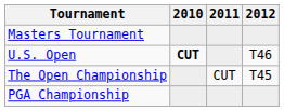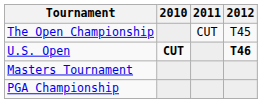 <table class="wikitable" style="font-size:95%;text-align:center;">
 <tr>
 <th>Tournament</th>
 <th>2010</th>
 <th>2011</th>
 <th>2012</th>
 </tr>
 <tr>
-<td align=left><a href='#'>Masters Tournament</a></td>
+<td align=left><a href='#'>The Open Championship</a></td>
 <td style="background:#eeeeee;"></td>
-<td style="background:#eeeeee;"></td>
-<td style="background:#eeeeee;"></td>
+<td>CUT</td>
+<td>T45</td>
 </tr>
 <tr>
 <td align=left><a href='#'>U.S. Open</a></td>
 <td><strong>CUT</strong></td>
 <td style="background:#eeeeee;"></td>
-<td>T46</td>
+<td><strong>T46</strong></td>
 </tr>
 <tr>
-<td align=left><a href='#'>The Open Championship</a></td>
+<td align=left><a href='#'>Masters Tournament</a></td>
 <td style="background:#eeeeee;"></td>
-<td>CUT</td>
-<td>T45</td>
+<td style="background:#eeeeee;"></td>
+<td style="background:#eeeeee;"></td>
 </tr>
 <tr>
 <td align=left><a href='#'>PGA Championship</a></td>
 <td style="background:#eeeeee;"></td>
 <td style="background:#eeeeee;"></td>
 <td style="background:#eeeeee;"></td>
 </tr>
 </table>
